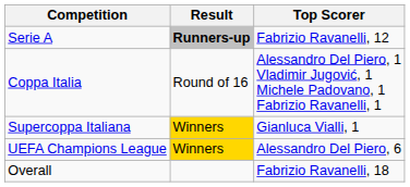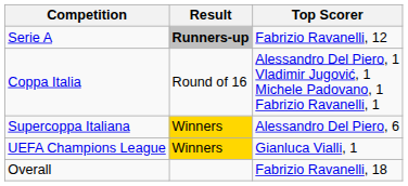 <table class="wikitable">
 <tr>
 <th>Competition</th>
 <th>Result</th>
 <th>Top Scorer</th>
 </tr>
 <tr>
 <td><a href='#'>Serie A</a></td>
 <td style="background:silver;"><strong>Runners-up</strong></td>
 <td> <a href='#'>Fabrizio Ravanelli</a>, 12</td>
 </tr>
 <tr>
 <td><a href='#'>Coppa Italia</a></td>
 <td>Round of 16</td>
 <td> <a href='#'>Alessandro Del Piero</a>, 1<br> <a href='#'>Vladimir Jugović</a>, 1<br> <a href='#'>Michele Padovano</a>, 1<br> <a href='#'>Fabrizio Ravanelli</a>, 1</td>
 </tr>
 <tr>
 <td><a href='#'>Supercoppa Italiana</a></td>
 <td style="background:gold;">Winners</td>
-<td> <a href='#'>Gianluca Vialli</a>, 1</td>
+<td> <a href='#'>Alessandro Del Piero</a>, 6</td>
 </tr>
 <tr>
 <td><a href='#'>UEFA Champions League</a></td>
 <td style="background:gold;">Winners</td>
-<td> <a href='#'>Alessandro Del Piero</a>, 6</td>
+<td> <a href='#'>Gianluca Vialli</a>, 1</td>
 </tr>
 <tr>
 <td>Overall</td>
 <td></td>
 <td> <a href='#'>Fabrizio Ravanelli</a>, 18</td>
 </tr>
 </table>
